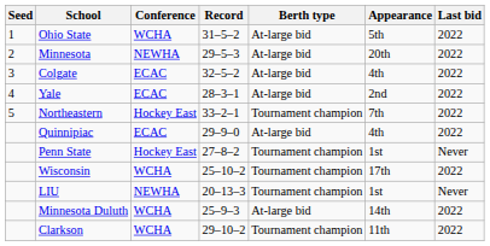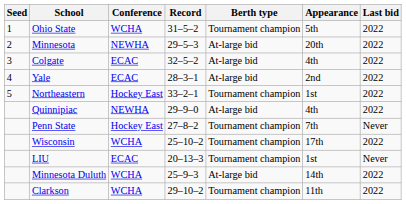 <table class="wikitable">
 <tr>
 <th>Seed</th>
 <th>School</th>
 <th>Conference</th>
 <th>Record</th>
 <th>Berth type</th>
 <th>Appearance</th>
 <th>Last bid</th>
 </tr>
 <tr>
 <td>1</td>
 <td><a href='#'>Ohio State</a></td>
 <td><a href='#'>WCHA</a></td>
 <td>31–5–2</td>
-<td>At-large bid</td>
+<td>Tournament champion</td>
 <td>5th</td>
 <td>2022</td>
 </tr>
 <tr>
 <td>2</td>
 <td><a href='#'>Minnesota</a></td>
 <td><a href='#'>NEWHA</a></td>
 <td>29–5–3</td>
 <td>At-large bid</td>
 <td>20th</td>
 <td>2022</td>
 </tr>
 <tr>
 <td>3</td>
 <td><a href='#'>Colgate</a></td>
 <td><a href='#'>ECAC</a></td>
 <td>32–5–2</td>
 <td>At-large bid</td>
 <td>4th</td>
 <td>2022</td>
 </tr>
 <tr>
 <td>4</td>
 <td><a href='#'>Yale</a></td>
 <td><a href='#'>ECAC</a></td>
 <td>28–3–1</td>
 <td>At-large bid</td>
 <td>2nd</td>
 <td>2022</td>
 </tr>
 <tr>
 <td>5</td>
 <td><a href='#'>Northeastern</a></td>
 <td><a href='#'>Hockey East</a></td>
 <td>33–2–1</td>
 <td>Tournament champion</td>
-<td>7th</td>
+<td>1st</td>
 <td>2022</td>
 </tr>
 <tr>
 <td></td>
 <td><a href='#'>Quinnipiac</a></td>
-<td><a href='#'>ECAC</a></td>
+<td><a href='#'>NEWHA</a></td>
 <td>29–9–0</td>
 <td>At-large bid</td>
 <td>4th</td>
 <td>2022</td>
 </tr>
 <tr>
 <td></td>
 <td><a href='#'>Penn State</a></td>
 <td><a href='#'>Hockey East</a></td>
 <td>27–8–2</td>
 <td>Tournament champion</td>
-<td>1st</td>
+<td>7th</td>
 <td>Never</td>
 </tr>
 <tr>
 <td></td>
 <td><a href='#'>Wisconsin</a></td>
 <td><a href='#'>WCHA</a></td>
 <td>25–10–2</td>
 <td>Tournament champion</td>
 <td>17th</td>
 <td>2022</td>
 </tr>
 <tr>
 <td></td>
 <td><a href='#'>LIU</a></td>
-<td><a href='#'>NEWHA</a></td>
+<td><a href='#'>ECAC</a></td>
 <td>20–13–3</td>
 <td>Tournament champion</td>
 <td>1st</td>
 <td>Never</td>
 </tr>
 <tr>
 <td></td>
 <td><a href='#'>Minnesota Duluth</a></td>
 <td><a href='#'>WCHA</a></td>
 <td>25–9–3</td>
 <td>At-large bid</td>
 <td>14th</td>
 <td>2022</td>
 </tr>
 <tr>
 <td></td>
 <td><a href='#'>Clarkson</a></td>
 <td><a href='#'>WCHA</a></td>
 <td>29–10–2</td>
 <td>Tournament champion</td>
 <td>11th</td>
 <td>2022</td>
 </tr>
 </table>
